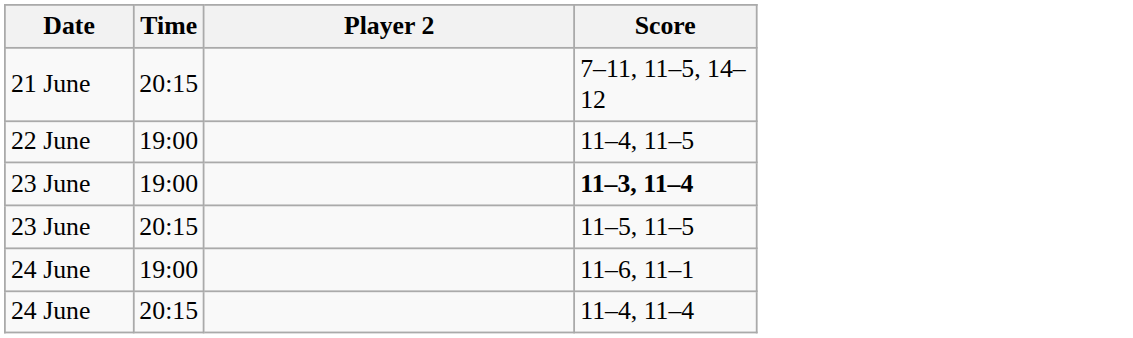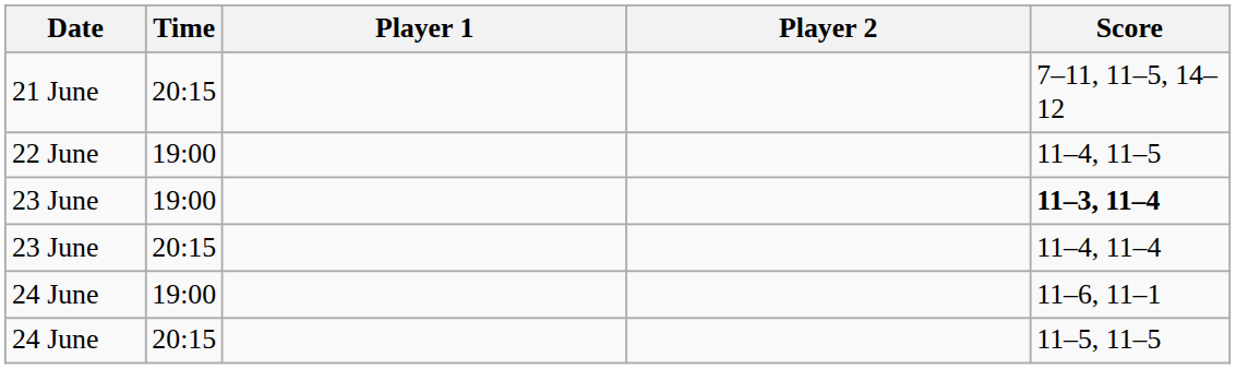 <table class="sortable wikitable" style="font-size:90%">
 <tr>
 <th width="65">Date</th>
 <th width="30">Time</th>
+<th width="200">Player 1</th>
 <th width="200">Player 2</th>
 <th width="95">Score</th>
 </tr>
 <tr>
 <td>21 June</td>
 <td>20:15</td>
+<td><strong></strong></td>
 <td></td>
 <td>7–11, 11–5, 14–12</td>
 </tr>
 <tr>
 <td>22 June</td>
 <td>19:00</td>
+<td><strong></strong></td>
 <td></td>
 <td>11–4, 11–5</td>
 </tr>
 <tr>
 <td>23 June</td>
 <td>19:00</td>
+<td><strong></strong></td>
 <td></td>
 <td><strong>11–3, 11–4</strong></td>
 </tr>
 <tr>
 <td>23 June</td>
 <td>20:15</td>
+<td><strong></strong></td>
 <td></td>
-<td>11–5, 11–5</td>
+<td>11–4, 11–4</td>
 </tr>
 <tr>
 <td>24 June</td>
 <td>19:00</td>
+<td><strong></strong></td>
 <td></td>
 <td>11–6, 11–1</td>
 </tr>
 <tr>
 <td>24 June</td>
 <td>20:15</td>
+<td><strong></strong></td>
 <td></td>
-<td>11–4, 11–4</td>
+<td>11–5, 11–5</td>
 </tr>
 </table>
